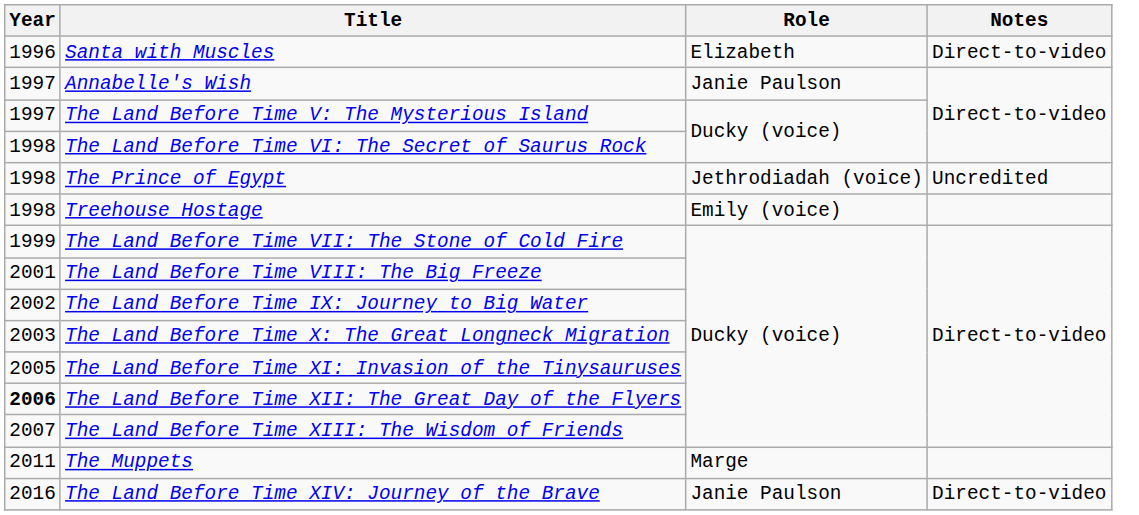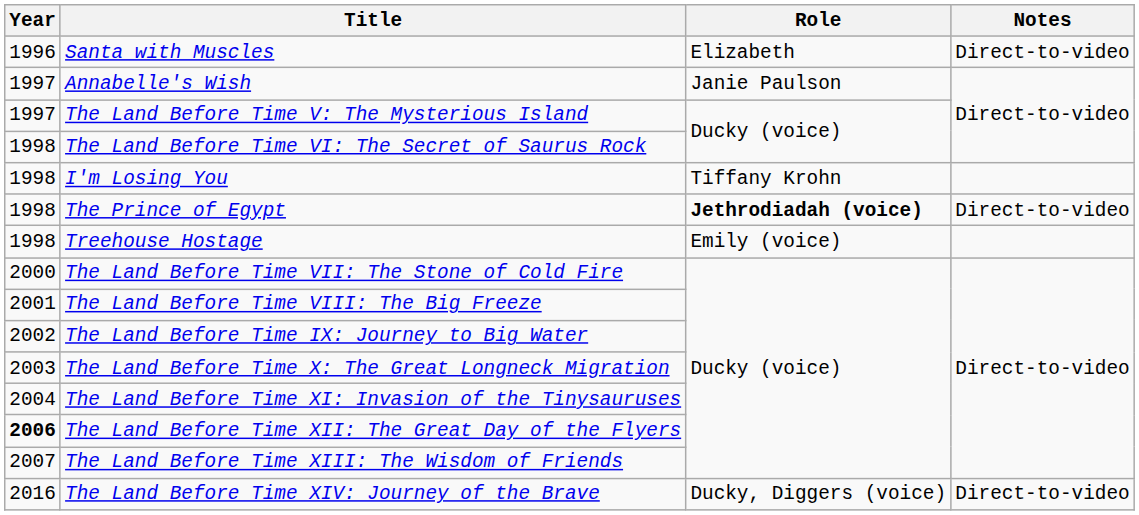 <table class="wikitable">
 <tr>
 <th>Year</th>
 <th>Title</th>
 <th>Role</th>
 <th>Notes</th>
 </tr>
 <tr>
 <td>1996</td>
 <td><em><a href='#'>Santa with Muscles</a></em></td>
 <td>Elizabeth</td>
 <td>Direct-to-video</td>
 </tr>
 <tr>
 <td>1997</td>
 <td><em><a href='#'>Annabelle's Wish</a></em></td>
 <td>Janie Paulson</td>
 <td rowspan="3">Direct-to-video</td>
 </tr>
 <tr>
 <td>1997</td>
 <td><em><a href='#'>The Land Before Time V: The Mysterious Island</a></em></td>
 <td rowspan="2">Ducky (voice)</td>
 </tr>
 <tr>
 <td>1998</td>
 <td><em><a href='#'>The Land Before Time VI: The Secret of Saurus Rock</a></em></td>
 </tr>
 <tr>
 <td>1998</td>
+<td><em><a href='#'>I'm Losing You</a></em></td>
+<td>Tiffany Krohn</td>
+<td></td>
+</tr>
+<tr>
+<td>1998</td>
 <td><em><a href='#'>The Prince of Egypt</a></em></td>
-<td>Jethrodiadah (voice)</td>
-<td>Uncredited</td>
+<td><strong>Jethrodiadah (voice)</strong></td>
+<td>Direct-to-video</td>
 </tr>
 <tr>
 <td>1998</td>
 <td><em><a href='#'>Treehouse Hostage</a></em></td>
 <td>Emily (voice)</td>
 <td></td>
 </tr>
 <tr>
-<td>1999</td>
+<td>2000</td>
 <td><em><a href='#'>The Land Before Time VII: The Stone of Cold Fire</a></em></td>
 <td rowspan="7">Ducky (voice)</td>
 <td rowspan="7">Direct-to-video</td>
 </tr>
 <tr>
 <td>2001</td>
 <td><em><a href='#'>The Land Before Time VIII: The Big Freeze</a></em></td>
 </tr>
 <tr>
 <td>2002</td>
 <td><em><a href='#'>The Land Before Time IX: Journey to Big Water</a></em></td>
 </tr>
 <tr>
 <td>2003</td>
 <td><em><a href='#'>The Land Before Time X: The Great Longneck Migration</a></em></td>
 </tr>
 <tr>
-<td>2005</td>
+<td>2004</td>
 <td><em><a href='#'>The Land Before Time XI: Invasion of the Tinysauruses</a></em></td>
 </tr>
 <tr>
 <td><strong>2006</strong></td>
 <td><em><a href='#'>The Land Before Time XII: The Great Day of the Flyers</a></em></td>
 </tr>
 <tr>
 <td>2007</td>
 <td><em><a href='#'>The Land Before Time XIII: The Wisdom of Friends</a></em></td>
 </tr>
 <tr>
-<td>2011</td>
-<td><em><a href='#'>The Muppets</a></em></td>
-<td>Marge</td>
-<td></td>
-</tr>
-<tr>
 <td>2016</td>
 <td><em><a href='#'>The Land Before Time XIV: Journey of the Brave</a></em></td>
-<td>Janie Paulson</td>
+<td>Ducky, Diggers (voice)</td>
 <td>Direct-to-video</td>
 </tr>
 </table>
